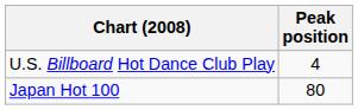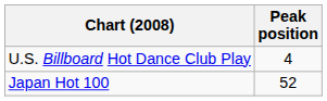 <table class="wikitable sortable">
 <tr>
 <th>Chart (2008)</th>
 <th>Peak<br>position</th>
 </tr>
 <tr>
 <td>U.S. <em><a href='#'>Billboard</a></em> <a href='#'>Hot Dance Club Play</a></td>
 <td style="text-align:center;">4</td>
 </tr>
 <tr>
 <td><a href='#'>Japan Hot 100</a></td>
-<td style="text-align:center;">80</td>
+<td style="text-align:center;">52</td>
 </tr>
 </table>
